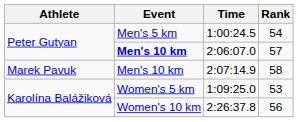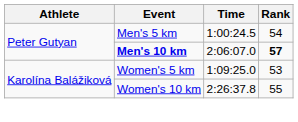 <table class="wikitable" style="font-size:90%;">
 <tr>
 <th>Athlete</th>
 <th>Event</th>
 <th>Time</th>
 <th>Rank</th>
 </tr>
 <tr align=center>
 <td align=left rowspan=2><a href='#'>Peter Gutyan</a></td>
 <td align=left><a href='#'>Men's 5 km</a></td>
 <td>1:00:24.5</td>
 <td>54</td>
 </tr>
 <tr align=center>
 <td align=left><strong><a href='#'>Men's 10 km</a></strong></td>
 <td>2:06:07.0</td>
-<td>57</td>
-</tr>
-<tr align=center>
-<td align=left><a href='#'>Marek Pavuk</a></td>
-<td align=left><a href='#'>Men's 10 km</a></td>
-<td>2:07:14.9</td>
-<td>58</td>
+<td><strong>57</strong></td>
 </tr>
 <tr align=center>
 <td align=left rowspan=2><a href='#'>Karolína Balážiková</a></td>
 <td align=left><a href='#'>Women's 5 km</a></td>
 <td>1:09:25.0</td>
 <td>53</td>
 </tr>
 <tr align=center>
 <td align=left><a href='#'>Women's 10 km</a></td>
 <td>2:26:37.8</td>
-<td>56</td>
+<td>55</td>
 </tr>
 </table>
